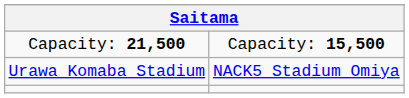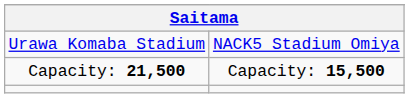 <table class="wikitable" style="text-align:center">
 <tr>
 </tr>
 <tr>
 <th rowspan=1 colspan=2><a href='#'>Saitama</a></th>
 </tr>
 <tr>
+<td><a href='#'>Urawa Komaba Stadium</a></td>
+<td><a href='#'>NACK5 Stadium Omiya</a></td>
+</tr>
+<tr>
 <td>Capacity: <strong>21,500</strong></td>
 <td>Capacity: <strong>15,500</strong></td>
-</tr>
-<tr>
-<td><a href='#'>Urawa Komaba Stadium</a></td>
-<td><a href='#'>NACK5 Stadium Omiya</a></td>
 </tr>
 <tr>
 <td></td>
 <td></td>
 </tr>
 </table>
